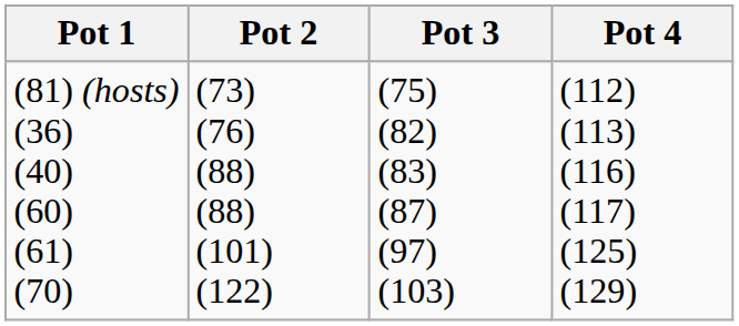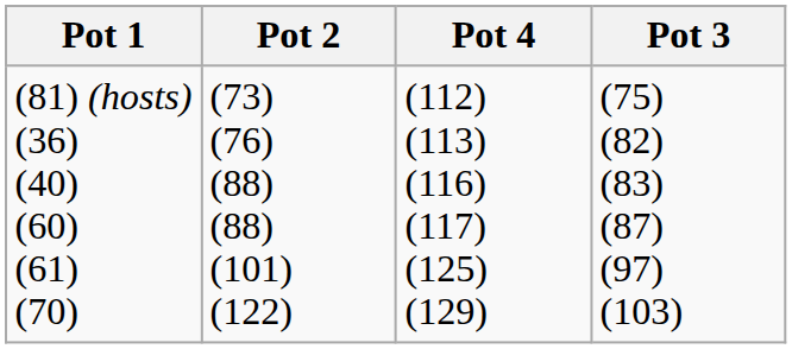 <table class="wikitable">
 <tr>
 <th width=25%>Pot 1</th>
 <th width=25%>Pot 2</th>
+<th width=25%>Pot 4</th>
 <th width=25%>Pot 3</th>
-<th width=25%>Pot 4</th>
 </tr>
 <tr>
 <td> (81) <em>(hosts)</em><br> (36)<br> (40)<br> (60)<br> (61)<br> (70)</td>
 <td> (73)<br> (76)<br> (88)<br> (88)<br> (101)<br> (122)</td>
+<td> (112)<br> (113)<br> (116)<br> (117)<br> (125)<br> (129)</td>
 <td> (75)<br> (82)<br> (83)<br> (87)<br> (97)<br> (103)</td>
-<td> (112)<br> (113)<br> (116)<br> (117)<br> (125)<br> (129)</td>
 </tr>
 </table>
